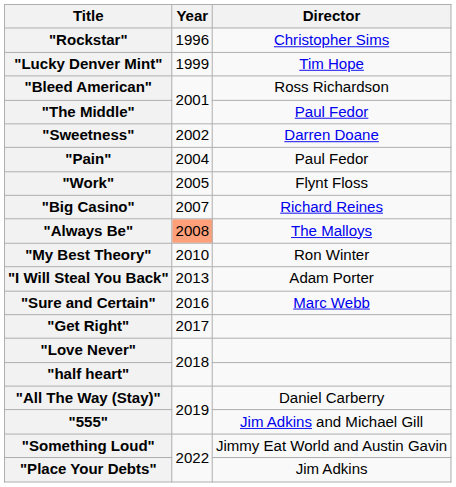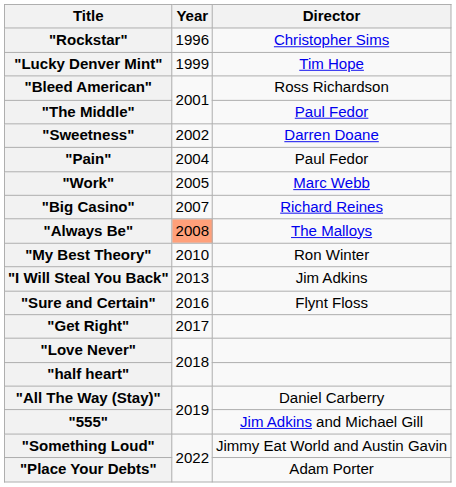 <table class="wikitable plainrowheaders" style="text-align:center;">
 <tr>
 <th rowspan="1">Title</th>
 <th rowspan="1">Year</th>
 <th rowspan="1">Director</th>
 </tr>
 <tr>
 <th scope="row">"Rockstar"</th>
 <td>1996</td>
 <td><a href='#'>Christopher Sims</a></td>
 </tr>
 <tr>
 <th scope="row">"Lucky Denver Mint"</th>
 <td>1999</td>
 <td><a href='#'>Tim Hope</a></td>
 </tr>
 <tr>
 <th scope="row">"Bleed American"</th>
 <td rowspan="2">2001</td>
 <td>Ross Richardson</td>
 </tr>
 <tr>
 <th scope="row">"The Middle"</th>
 <td><a href='#'>Paul Fedor</a></td>
 </tr>
 <tr>
 <th scope="row">"Sweetness"</th>
 <td>2002</td>
 <td><a href='#'>Darren Doane</a></td>
 </tr>
 <tr>
 <th scope="row">"Pain"</th>
 <td>2004</td>
 <td>Paul Fedor</td>
 </tr>
 <tr>
 <th scope="row">"Work"</th>
 <td>2005</td>
-<td>Flynt Floss</td>
+<td><a href='#'>Marc Webb</a></td>
 </tr>
 <tr>
 <th scope="row">"Big Casino"</th>
 <td>2007</td>
 <td><a href='#'>Richard Reines</a></td>
 </tr>
 <tr>
 <th scope="row">"Always Be"</th>
 <td style="background: lightsalmon;">2008</td>
 <td><a href='#'>The Malloys</a></td>
 </tr>
 <tr>
 <th scope="row">"My Best Theory"</th>
 <td>2010</td>
 <td>Ron Winter</td>
 </tr>
 <tr>
 <th scope="row">"I Will Steal You Back"</th>
 <td>2013</td>
-<td>Adam Porter</td>
+<td>Jim Adkins</td>
 </tr>
 <tr>
 <th scope="row">"Sure and Certain"</th>
 <td>2016</td>
-<td><a href='#'>Marc Webb</a></td>
+<td>Flynt Floss</td>
 </tr>
 <tr>
 <th scope="row">"Get Right"</th>
 <td>2017</td>
 <td></td>
 </tr>
 <tr>
 <th scope="row">"Love Never"</th>
 <td rowspan="2">2018</td>
 <td></td>
 </tr>
 <tr>
 <th scope="row">"half heart"</th>
 <td></td>
 </tr>
 <tr>
 <th scope="row">"All The Way (Stay)"</th>
 <td rowspan="2">2019</td>
 <td>Daniel Carberry</td>
 </tr>
 <tr>
 <th scope="row">"555"</th>
 <td><a href='#'>Jim Adkins</a> and Michael Gill</td>
 </tr>
 <tr>
 <th scope="row">"Something Loud"</th>
 <td rowspan=2>2022</td>
 <td>Jimmy Eat World and Austin Gavin</td>
 </tr>
 <tr>
 <th scope="row">"Place Your Debts"</th>
-<td>Jim Adkins</td>
+<td>Adam Porter</td>
 </tr>
 </table>
